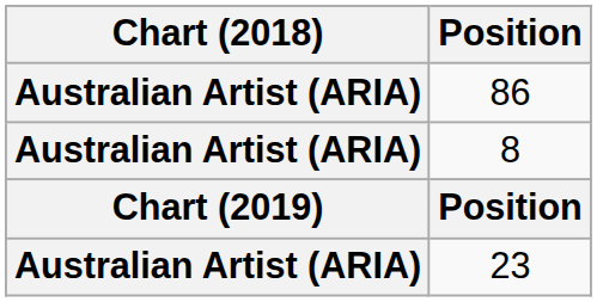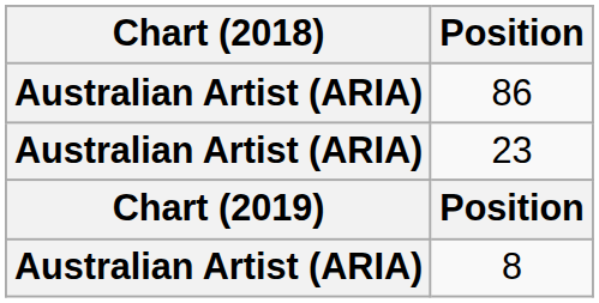 <table class="wikitable plainrowheaders" style="text-align:center">
 <tr>
 <th>Chart (2018)</th>
 <th>Position</th>
 </tr>
 <tr>
 <th scope="row">Australian Artist (ARIA)</th>
 <td>86</td>
 </tr>
 <tr>
 <th scope="row">Australian Artist (ARIA)</th>
-<td>8</td>
+<td>23</td>
 </tr>
 <tr>
 <th scope="col">Chart (2019)</th>
 <th scope="col">Position</th>
 </tr>
 <tr>
 <th scope="row">Australian Artist (ARIA)</th>
-<td>23</td>
+<td>8</td>
 </tr>
 </table>
